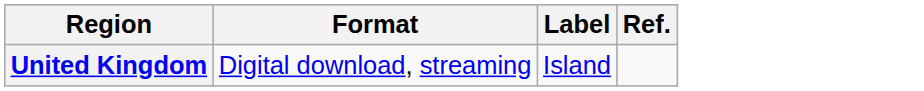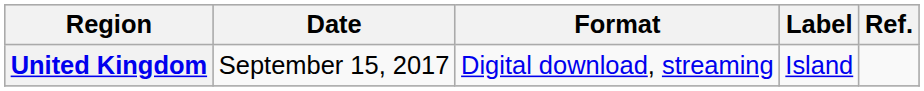 <table class="wikitable plainrowheaders">
 <tr>
 <th>Region</th>
+<th>Date</th>
 <th>Format</th>
 <th>Label</th>
 <th>Ref.</th>
 </tr>
 <tr>
 <th scope="row"><a href='#'>United Kingdom</a></th>
+<td>September 15, 2017</td>
 <td><a href='#'>Digital download</a>, <a href='#'>streaming</a></td>
 <td><a href='#'>Island</a></td>
 <td></td>
 </tr>
 </table>
